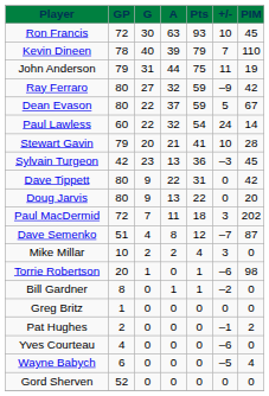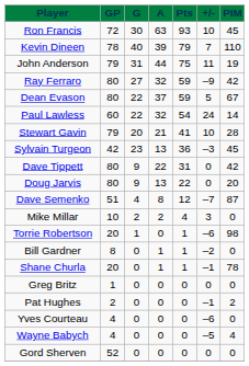 <table class="wikitable sortable">
 <tr>
 </tr>
 <tr align=center>
 <th style="background:#008040;color:#003153;" width="40%">Player</th>
 <th style="background:#008040;color:#003153;" width="10%">GP</th>
 <th style="background:#008040;color:#003153;" width="10%">G</th>
 <th style="background:#008040;color:#003153;" width="10%">A</th>
 <th style="background:#008040;color:#003153;" width="10%">Pts</th>
 <th style="background:#008040;color:#003153;" width="10%">+/-</th>
 <th style="background:#008040;color:#003153;" width="10%">PIM</th>
 </tr>
 <tr align="center">
 <td><a href='#'>Ron Francis</a></td>
 <td>72</td>
 <td>30</td>
 <td>63</td>
 <td>93</td>
 <td>10</td>
 <td>45</td>
 </tr>
 <tr align="center">
 <td><a href='#'>Kevin Dineen</a></td>
 <td>78</td>
 <td>40</td>
 <td>39</td>
 <td>79</td>
 <td>7</td>
 <td>110</td>
 </tr>
 <tr align="center">
 <td>John Anderson</td>
 <td>79</td>
 <td>31</td>
 <td>44</td>
 <td>75</td>
 <td>11</td>
 <td>19</td>
 </tr>
 <tr align="center">
 <td><a href='#'>Ray Ferraro</a></td>
 <td>80</td>
 <td>27</td>
 <td>32</td>
 <td>59</td>
 <td>–9</td>
 <td>42</td>
 </tr>
 <tr align="center">
 <td><a href='#'>Dean Evason</a></td>
 <td>80</td>
 <td>22</td>
 <td>37</td>
 <td>59</td>
 <td>5</td>
 <td>67</td>
 </tr>
 <tr align="center">
 <td><a href='#'>Paul Lawless</a></td>
 <td>60</td>
 <td>22</td>
 <td>32</td>
 <td>54</td>
 <td>24</td>
 <td>14</td>
 </tr>
 <tr align="center">
 <td><a href='#'>Stewart Gavin</a></td>
 <td>79</td>
 <td>20</td>
 <td>21</td>
 <td>41</td>
 <td>10</td>
 <td>28</td>
 </tr>
 <tr align="center">
 <td><a href='#'>Sylvain Turgeon</a></td>
 <td>42</td>
 <td>23</td>
 <td>13</td>
 <td>36</td>
 <td>–3</td>
 <td>45</td>
 </tr>
 <tr align="center">
 <td><a href='#'>Dave Tippett</a></td>
 <td>80</td>
 <td>9</td>
 <td>22</td>
 <td>31</td>
 <td>0</td>
 <td>42</td>
 </tr>
 <tr align="center">
 <td><a href='#'>Doug Jarvis</a></td>
 <td>80</td>
 <td>9</td>
 <td>13</td>
 <td>22</td>
 <td>0</td>
 <td>20</td>
 </tr>
 <tr align="center">
-<td><a href='#'>Paul MacDermid</a></td>
-<td>72</td>
-<td>7</td>
-<td>11</td>
-<td>18</td>
-<td>3</td>
-<td>202</td>
-</tr>
-<tr align="center">
 <td><a href='#'>Dave Semenko</a></td>
 <td>51</td>
 <td>4</td>
 <td>8</td>
 <td>12</td>
 <td>–7</td>
 <td>87</td>
 </tr>
 <tr align="center">
 <td>Mike Millar</td>
 <td>10</td>
 <td>2</td>
 <td>2</td>
 <td>4</td>
 <td>3</td>
 <td>0</td>
 </tr>
 <tr align="center">
 <td><a href='#'>Torrie Robertson</a></td>
 <td>20</td>
 <td>1</td>
 <td>0</td>
 <td>1</td>
 <td>–6</td>
 <td>98</td>
 </tr>
 <tr align="center">
 <td>Bill Gardner</td>
 <td>8</td>
 <td>0</td>
 <td>1</td>
 <td>1</td>
 <td>–2</td>
 <td>0</td>
 </tr>
 <tr align="center">
+<td><a href='#'>Shane Churla</a></td>
+<td>20</td>
+<td>0</td>
+<td>1</td>
+<td>1</td>
+<td>–1</td>
+<td>78</td>
+</tr>
+<tr align="center">
 <td>Greg Britz</td>
 <td>1</td>
 <td>0</td>
 <td>0</td>
 <td>0</td>
 <td>0</td>
 <td>0</td>
 </tr>
 <tr align="center">
 <td>Pat Hughes</td>
 <td>2</td>
 <td>0</td>
 <td>0</td>
 <td>0</td>
 <td>–1</td>
 <td>2</td>
 </tr>
 <tr align="center">
 <td>Yves Courteau</td>
 <td>4</td>
 <td>0</td>
 <td>0</td>
 <td>0</td>
 <td>–6</td>
 <td>0</td>
 </tr>
 <tr align="center">
 <td><a href='#'>Wayne Babych</a></td>
-<td>6</td>
+<td>4</td>
 <td>0</td>
 <td>0</td>
 <td>0</td>
 <td>–5</td>
 <td>4</td>
 </tr>
 <tr align="center">
 <td>Gord Sherven</td>
 <td>52</td>
 <td>0</td>
 <td>0</td>
 <td>0</td>
 <td>0</td>
 <td>0</td>
 </tr>
 <tr align="center">
 </tr>
 </table>
